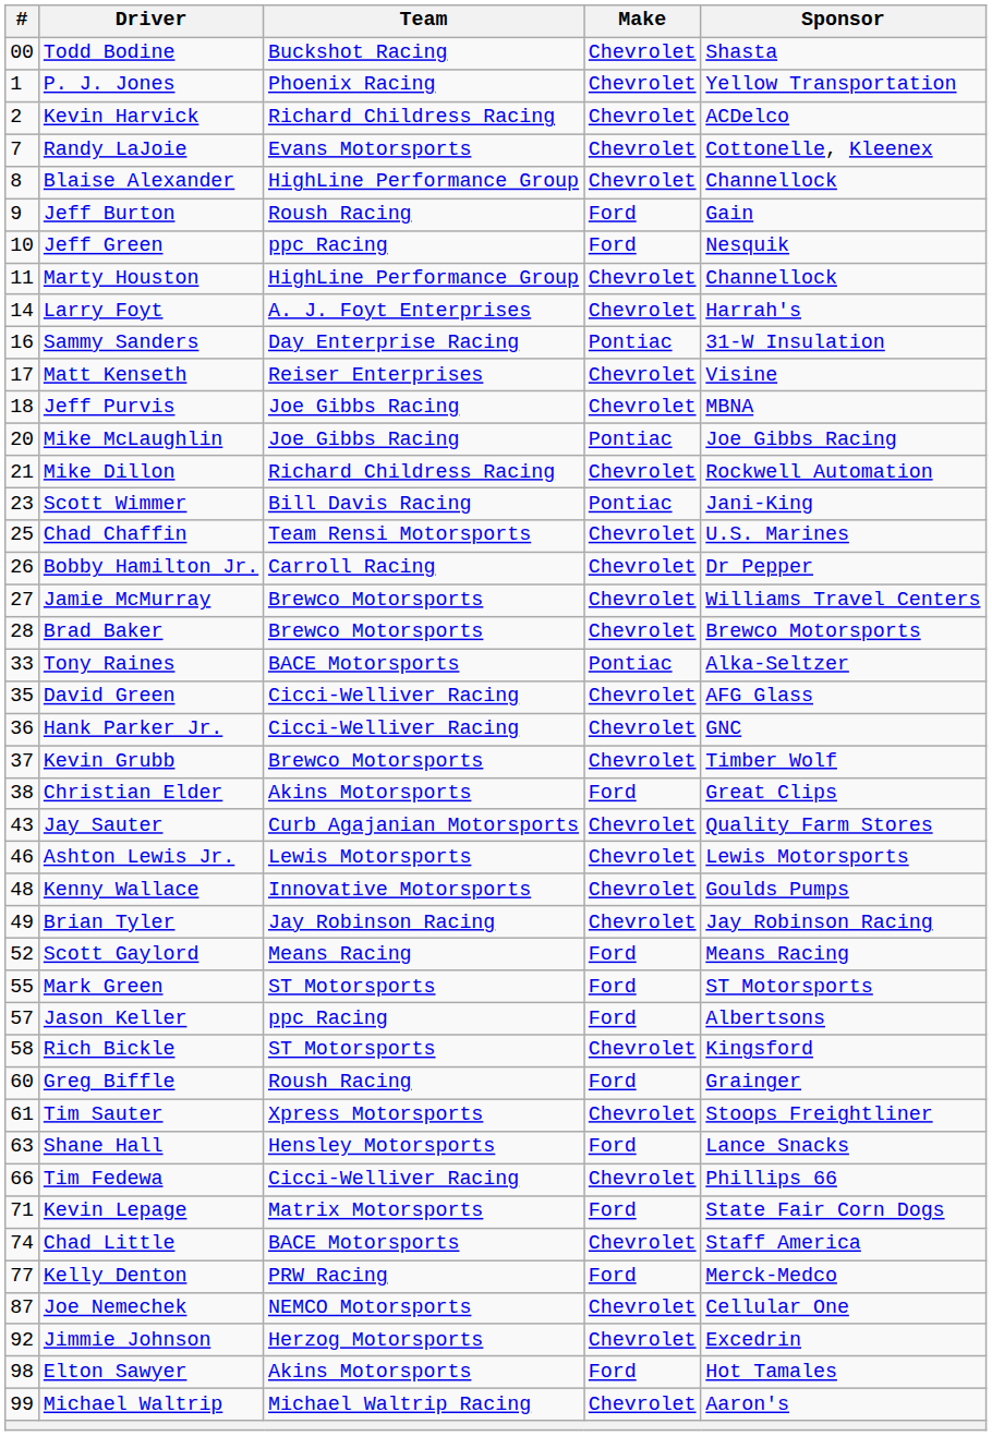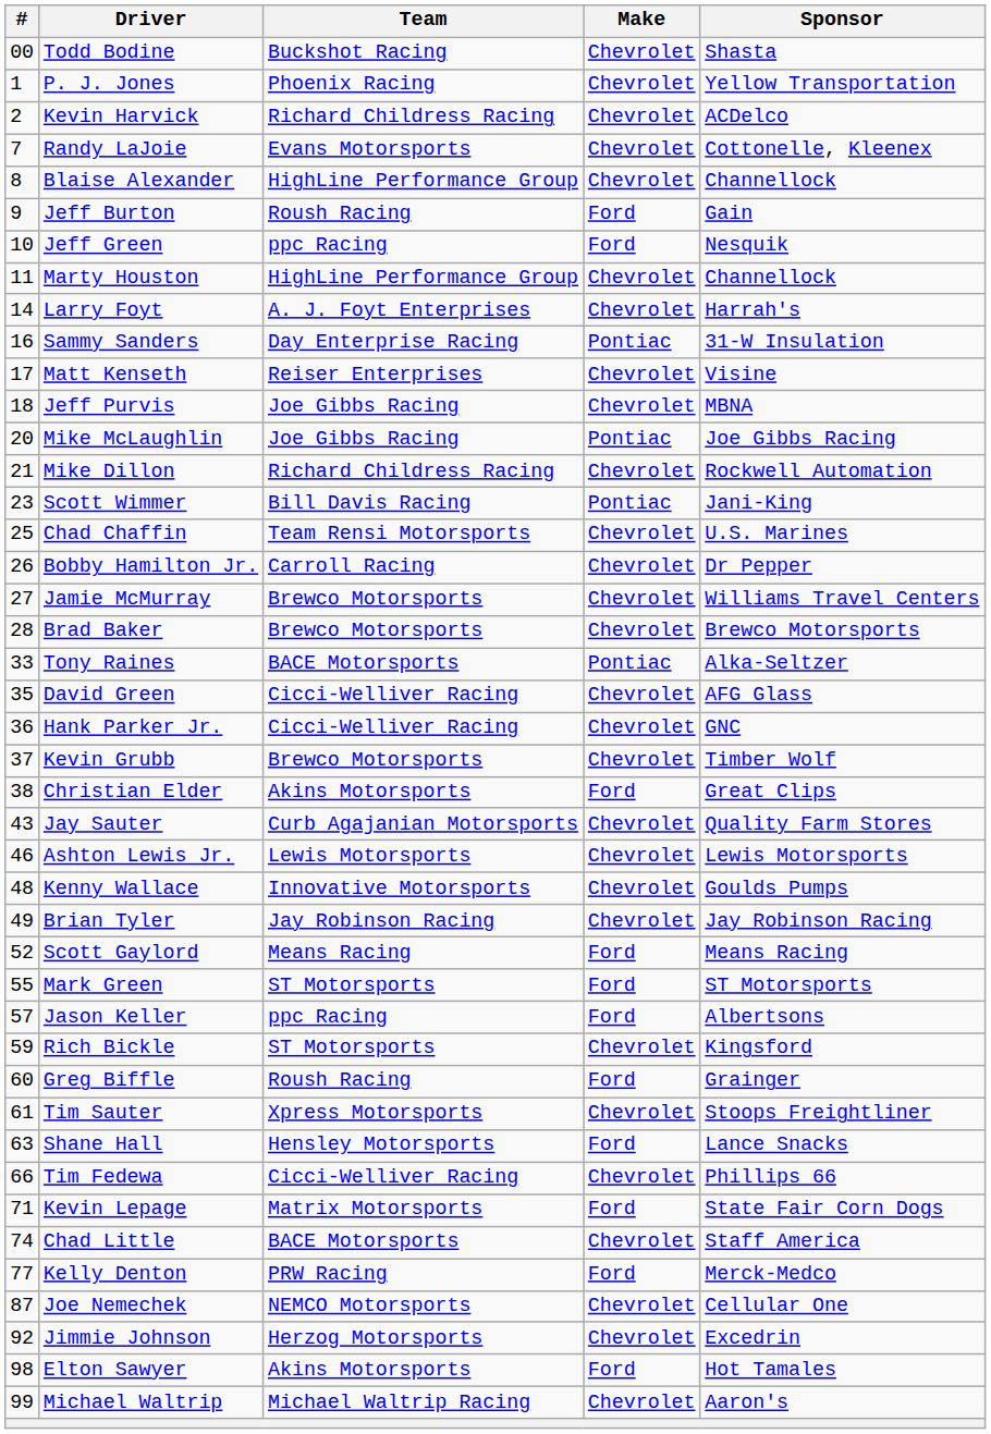 <table class="wikitable" style="font-size:95%">
 <tr>
 <th>#</th>
 <th>Driver</th>
 <th>Team</th>
 <th>Make</th>
 <th>Sponsor</th>
 </tr>
 <tr>
 <td>00</td>
 <td><a href='#'>Todd Bodine</a></td>
 <td><a href='#'>Buckshot Racing</a></td>
 <td><a href='#'>Chevrolet</a></td>
 <td><a href='#'>Shasta</a></td>
 </tr>
 <tr>
 <td>1</td>
 <td><a href='#'>P. J. Jones</a></td>
 <td><a href='#'>Phoenix Racing</a></td>
 <td><a href='#'>Chevrolet</a></td>
 <td><a href='#'>Yellow Transportation</a></td>
 </tr>
 <tr>
 <td>2</td>
 <td><a href='#'>Kevin Harvick</a></td>
 <td><a href='#'>Richard Childress Racing</a></td>
 <td><a href='#'>Chevrolet</a></td>
 <td><a href='#'>ACDelco</a></td>
 </tr>
 <tr>
 <td>7</td>
 <td><a href='#'>Randy LaJoie</a></td>
 <td><a href='#'>Evans Motorsports</a></td>
 <td><a href='#'>Chevrolet</a></td>
 <td><a href='#'>Cottonelle</a>, <a href='#'>Kleenex</a></td>
 </tr>
 <tr>
 <td>8</td>
 <td><a href='#'>Blaise Alexander</a></td>
 <td><a href='#'>HighLine Performance Group</a></td>
 <td><a href='#'>Chevrolet</a></td>
 <td><a href='#'>Channellock</a></td>
 </tr>
 <tr>
 <td>9</td>
 <td><a href='#'>Jeff Burton</a></td>
 <td><a href='#'>Roush Racing</a></td>
 <td><a href='#'>Ford</a></td>
 <td><a href='#'>Gain</a></td>
 </tr>
 <tr>
 <td>10</td>
 <td><a href='#'>Jeff Green</a></td>
 <td><a href='#'>ppc Racing</a></td>
 <td><a href='#'>Ford</a></td>
 <td><a href='#'>Nesquik</a></td>
 </tr>
 <tr>
 <td>11</td>
 <td><a href='#'>Marty Houston</a></td>
 <td><a href='#'>HighLine Performance Group</a></td>
 <td><a href='#'>Chevrolet</a></td>
 <td><a href='#'>Channellock</a></td>
 </tr>
 <tr>
 <td>14</td>
 <td><a href='#'>Larry Foyt</a></td>
 <td><a href='#'>A. J. Foyt Enterprises</a></td>
 <td><a href='#'>Chevrolet</a></td>
 <td><a href='#'>Harrah's</a></td>
 </tr>
 <tr>
 <td>16</td>
 <td><a href='#'>Sammy Sanders</a></td>
 <td><a href='#'>Day Enterprise Racing</a></td>
 <td><a href='#'>Pontiac</a></td>
 <td><a href='#'>31-W Insulation</a></td>
 </tr>
 <tr>
 <td>17</td>
 <td><a href='#'>Matt Kenseth</a></td>
 <td><a href='#'>Reiser Enterprises</a></td>
 <td><a href='#'>Chevrolet</a></td>
 <td><a href='#'>Visine</a></td>
 </tr>
 <tr>
 <td>18</td>
 <td><a href='#'>Jeff Purvis</a></td>
 <td><a href='#'>Joe Gibbs Racing</a></td>
 <td><a href='#'>Chevrolet</a></td>
 <td><a href='#'>MBNA</a></td>
 </tr>
 <tr>
 <td>20</td>
 <td><a href='#'>Mike McLaughlin</a></td>
 <td><a href='#'>Joe Gibbs Racing</a></td>
 <td><a href='#'>Pontiac</a></td>
 <td><a href='#'>Joe Gibbs Racing</a></td>
 </tr>
 <tr>
 <td>21</td>
 <td><a href='#'>Mike Dillon</a></td>
 <td><a href='#'>Richard Childress Racing</a></td>
 <td><a href='#'>Chevrolet</a></td>
 <td><a href='#'>Rockwell Automation</a></td>
 </tr>
 <tr>
 <td>23</td>
 <td><a href='#'>Scott Wimmer</a></td>
 <td><a href='#'>Bill Davis Racing</a></td>
 <td><a href='#'>Pontiac</a></td>
 <td><a href='#'>Jani-King</a></td>
 </tr>
 <tr>
 <td>25</td>
 <td><a href='#'>Chad Chaffin</a></td>
 <td><a href='#'>Team Rensi Motorsports</a></td>
 <td><a href='#'>Chevrolet</a></td>
 <td><a href='#'>U.S. Marines</a></td>
 </tr>
 <tr>
 <td>26</td>
 <td><a href='#'>Bobby Hamilton Jr.</a></td>
 <td><a href='#'>Carroll Racing</a></td>
 <td><a href='#'>Chevrolet</a></td>
 <td><a href='#'>Dr Pepper</a></td>
 </tr>
 <tr>
 <td>27</td>
 <td><a href='#'>Jamie McMurray</a></td>
 <td><a href='#'>Brewco Motorsports</a></td>
 <td><a href='#'>Chevrolet</a></td>
 <td><a href='#'>Williams Travel Centers</a></td>
 </tr>
 <tr>
 <td>28</td>
 <td><a href='#'>Brad Baker</a></td>
 <td><a href='#'>Brewco Motorsports</a></td>
 <td><a href='#'>Chevrolet</a></td>
 <td><a href='#'>Brewco Motorsports</a></td>
 </tr>
 <tr>
 <td>33</td>
 <td><a href='#'>Tony Raines</a></td>
 <td><a href='#'>BACE Motorsports</a></td>
 <td><a href='#'>Pontiac</a></td>
 <td><a href='#'>Alka-Seltzer</a></td>
 </tr>
 <tr>
 <td>35</td>
 <td><a href='#'>David Green</a></td>
 <td><a href='#'>Cicci-Welliver Racing</a></td>
 <td><a href='#'>Chevrolet</a></td>
 <td><a href='#'>AFG Glass</a></td>
 </tr>
 <tr>
 <td>36</td>
 <td><a href='#'>Hank Parker Jr.</a></td>
 <td><a href='#'>Cicci-Welliver Racing</a></td>
 <td><a href='#'>Chevrolet</a></td>
 <td><a href='#'>GNC</a></td>
 </tr>
 <tr>
 <td>37</td>
 <td><a href='#'>Kevin Grubb</a></td>
 <td><a href='#'>Brewco Motorsports</a></td>
 <td><a href='#'>Chevrolet</a></td>
 <td><a href='#'>Timber Wolf</a></td>
 </tr>
 <tr>
 <td>38</td>
 <td><a href='#'>Christian Elder</a></td>
 <td><a href='#'>Akins Motorsports</a></td>
 <td><a href='#'>Ford</a></td>
 <td><a href='#'>Great Clips</a></td>
 </tr>
 <tr>
 <td>43</td>
 <td><a href='#'>Jay Sauter</a></td>
 <td><a href='#'>Curb Agajanian Motorsports</a></td>
 <td><a href='#'>Chevrolet</a></td>
 <td><a href='#'>Quality Farm Stores</a></td>
 </tr>
 <tr>
 <td>46</td>
 <td><a href='#'>Ashton Lewis Jr.</a></td>
 <td><a href='#'>Lewis Motorsports</a></td>
 <td><a href='#'>Chevrolet</a></td>
 <td><a href='#'>Lewis Motorsports</a></td>
 </tr>
 <tr>
 <td>48</td>
 <td><a href='#'>Kenny Wallace</a></td>
 <td><a href='#'>Innovative Motorsports</a></td>
 <td><a href='#'>Chevrolet</a></td>
 <td><a href='#'>Goulds Pumps</a></td>
 </tr>
 <tr>
 <td>49</td>
 <td><a href='#'>Brian Tyler</a></td>
 <td><a href='#'>Jay Robinson Racing</a></td>
 <td><a href='#'>Chevrolet</a></td>
 <td><a href='#'>Jay Robinson Racing</a></td>
 </tr>
 <tr>
 <td>52</td>
 <td><a href='#'>Scott Gaylord</a></td>
 <td><a href='#'>Means Racing</a></td>
 <td><a href='#'>Ford</a></td>
 <td><a href='#'>Means Racing</a></td>
 </tr>
 <tr>
 <td>55</td>
 <td><a href='#'>Mark Green</a></td>
 <td><a href='#'>ST Motorsports</a></td>
 <td><a href='#'>Ford</a></td>
 <td><a href='#'>ST Motorsports</a></td>
 </tr>
 <tr>
 <td>57</td>
 <td><a href='#'>Jason Keller</a></td>
 <td><a href='#'>ppc Racing</a></td>
 <td><a href='#'>Ford</a></td>
 <td><a href='#'>Albertsons</a></td>
 </tr>
 <tr>
-<td>58</td>
+<td>59</td>
 <td><a href='#'>Rich Bickle</a></td>
 <td><a href='#'>ST Motorsports</a></td>
 <td><a href='#'>Chevrolet</a></td>
 <td><a href='#'>Kingsford</a></td>
 </tr>
 <tr>
 <td>60</td>
 <td><a href='#'>Greg Biffle</a></td>
 <td><a href='#'>Roush Racing</a></td>
 <td><a href='#'>Ford</a></td>
 <td><a href='#'>Grainger</a></td>
 </tr>
 <tr>
 <td>61</td>
 <td><a href='#'>Tim Sauter</a></td>
 <td><a href='#'>Xpress Motorsports</a></td>
 <td><a href='#'>Chevrolet</a></td>
 <td><a href='#'>Stoops Freightliner</a></td>
 </tr>
 <tr>
 <td>63</td>
 <td><a href='#'>Shane Hall</a></td>
 <td><a href='#'>Hensley Motorsports</a></td>
 <td><a href='#'>Ford</a></td>
 <td><a href='#'>Lance Snacks</a></td>
 </tr>
 <tr>
 <td>66</td>
 <td><a href='#'>Tim Fedewa</a></td>
 <td><a href='#'>Cicci-Welliver Racing</a></td>
 <td><a href='#'>Chevrolet</a></td>
 <td><a href='#'>Phillips 66</a></td>
 </tr>
 <tr>
 <td>71</td>
 <td><a href='#'>Kevin Lepage</a></td>
 <td><a href='#'>Matrix Motorsports</a></td>
 <td><a href='#'>Ford</a></td>
 <td><a href='#'>State Fair Corn Dogs</a></td>
 </tr>
 <tr>
 <td>74</td>
 <td><a href='#'>Chad Little</a></td>
 <td><a href='#'>BACE Motorsports</a></td>
 <td><a href='#'>Chevrolet</a></td>
 <td><a href='#'>Staff America</a></td>
 </tr>
 <tr>
 <td>77</td>
 <td><a href='#'>Kelly Denton</a></td>
 <td><a href='#'>PRW Racing</a></td>
 <td><a href='#'>Ford</a></td>
 <td><a href='#'>Merck-Medco</a></td>
 </tr>
 <tr>
 <td>87</td>
 <td><a href='#'>Joe Nemechek</a></td>
 <td><a href='#'>NEMCO Motorsports</a></td>
 <td><a href='#'>Chevrolet</a></td>
 <td><a href='#'>Cellular One</a></td>
 </tr>
 <tr>
 <td>92</td>
 <td><a href='#'>Jimmie Johnson</a></td>
 <td><a href='#'>Herzog Motorsports</a></td>
 <td><a href='#'>Chevrolet</a></td>
 <td><a href='#'>Excedrin</a></td>
 </tr>
 <tr>
 <td>98</td>
 <td><a href='#'>Elton Sawyer</a></td>
 <td><a href='#'>Akins Motorsports</a></td>
 <td><a href='#'>Ford</a></td>
 <td><a href='#'>Hot Tamales</a></td>
 </tr>
 <tr>
 <td>99</td>
 <td><a href='#'>Michael Waltrip</a></td>
 <td><a href='#'>Michael Waltrip Racing</a></td>
 <td><a href='#'>Chevrolet</a></td>
 <td><a href='#'>Aaron's</a></td>
 </tr>
 <tr>
 <th colspan="5"></th>
 </tr>
 </table>
